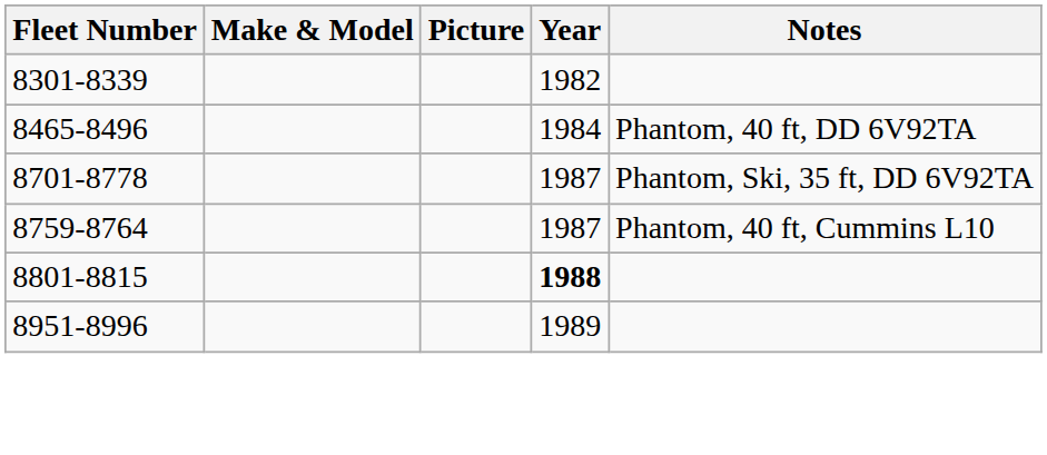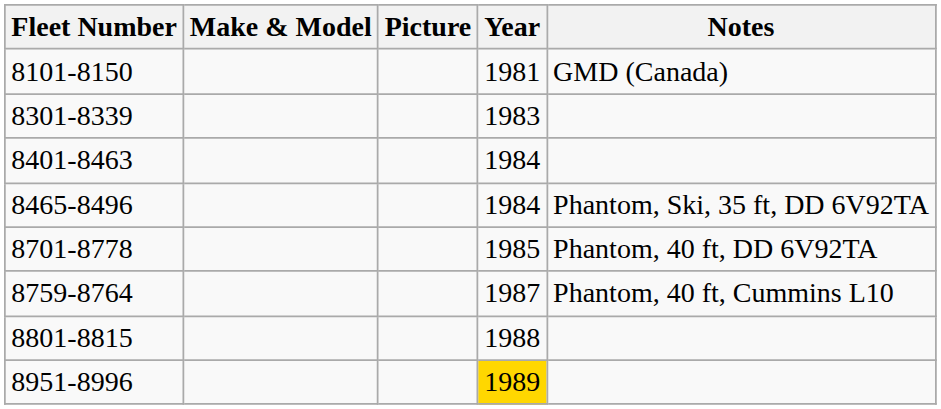 <table class="wikitable sortable mw-collapsible mw-collapsed">
 <tr>
 <th>Fleet Number</th>
 <th>Make & Model</th>
 <th>Picture</th>
 <th>Year</th>
 <th>Notes</th>
 </tr>
 <tr>
+<td>8101-8150</td>
+<td></td>
+<td></td>
+<td>1981</td>
+<td>GMD  (Canada)</td>
+</tr>
+<tr>
 <td>8301-8339</td>
 <td></td>
 <td></td>
-<td>1982</td>
+<td>1983</td>
+<td></td>
+</tr>
+<tr>
+<td>8401-8463</td>
+<td></td>
+<td></td>
+<td>1984</td>
 <td></td>
 </tr>
 <tr>
 <td>8465-8496</td>
 <td></td>
 <td></td>
 <td>1984</td>
-<td>Phantom,  40 ft, DD 6V92TA</td>
+<td>Phantom,  Ski, 35 ft, DD 6V92TA</td>
 </tr>
 <tr>
 <td>8701-8778</td>
 <td></td>
 <td></td>
-<td>1987</td>
-<td>Phantom,  Ski, 35 ft, DD 6V92TA</td>
+<td>1985</td>
+<td>Phantom,  40 ft, DD 6V92TA</td>
 </tr>
 <tr>
 <td>8759-8764</td>
 <td></td>
 <td></td>
 <td>1987</td>
 <td>Phantom, 40 ft, Cummins L10</td>
 </tr>
 <tr>
 <td>8801-8815</td>
 <td></td>
 <td></td>
-<td><strong>1988</strong></td>
+<td>1988</td>
 <td></td>
 </tr>
 <tr>
 <td>8951-8996</td>
 <td></td>
 <td></td>
-<td>1989</td>
+<td style="background: gold;">1989</td>
 <td></td>
 </tr>
 </table>
